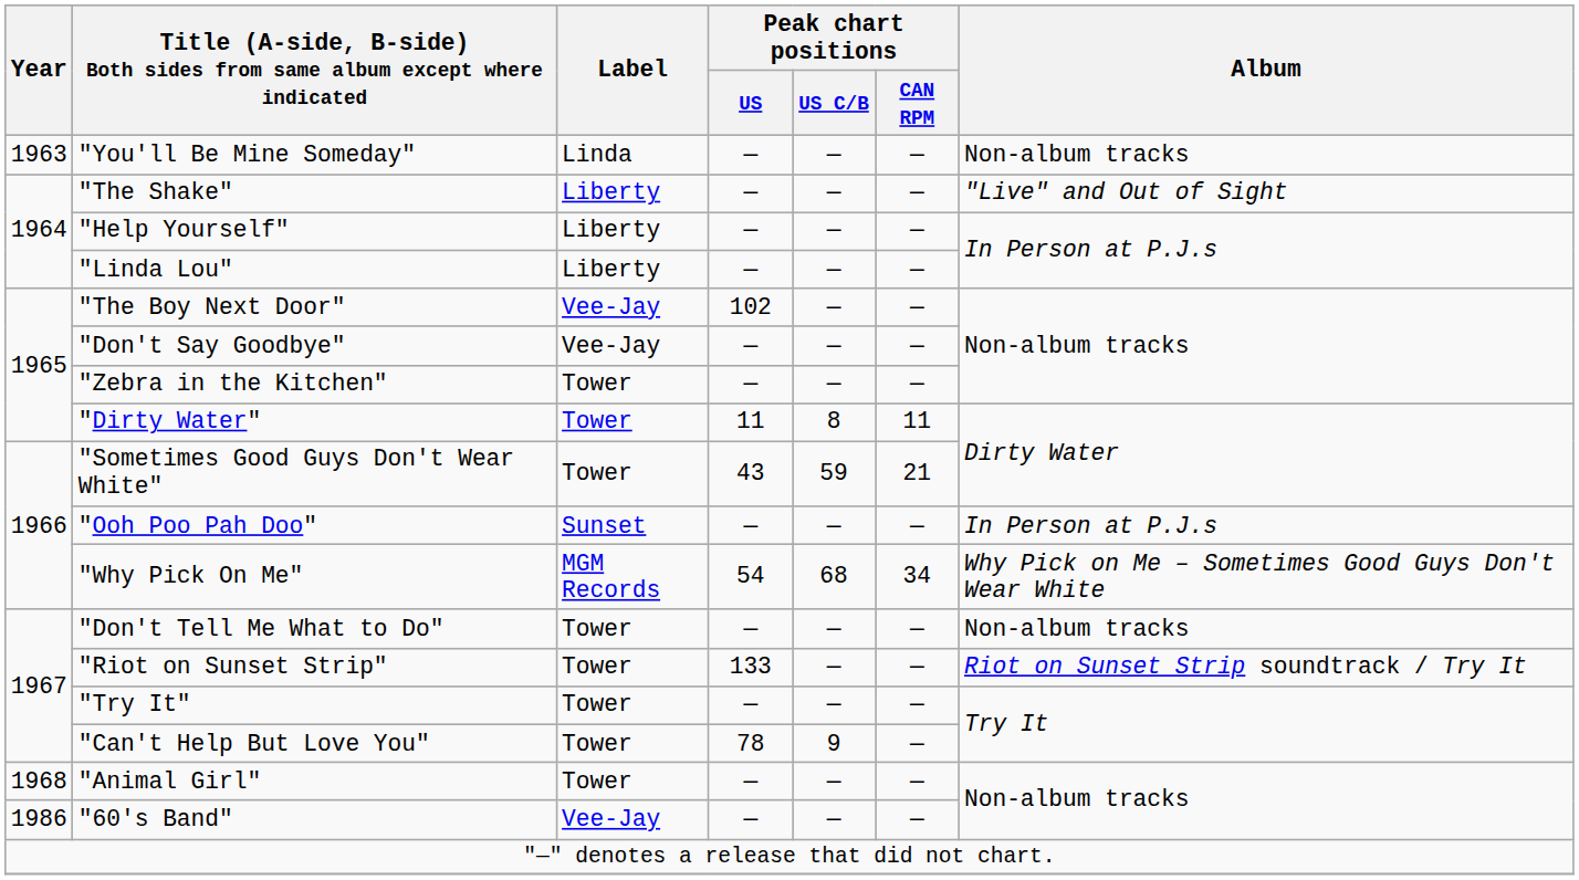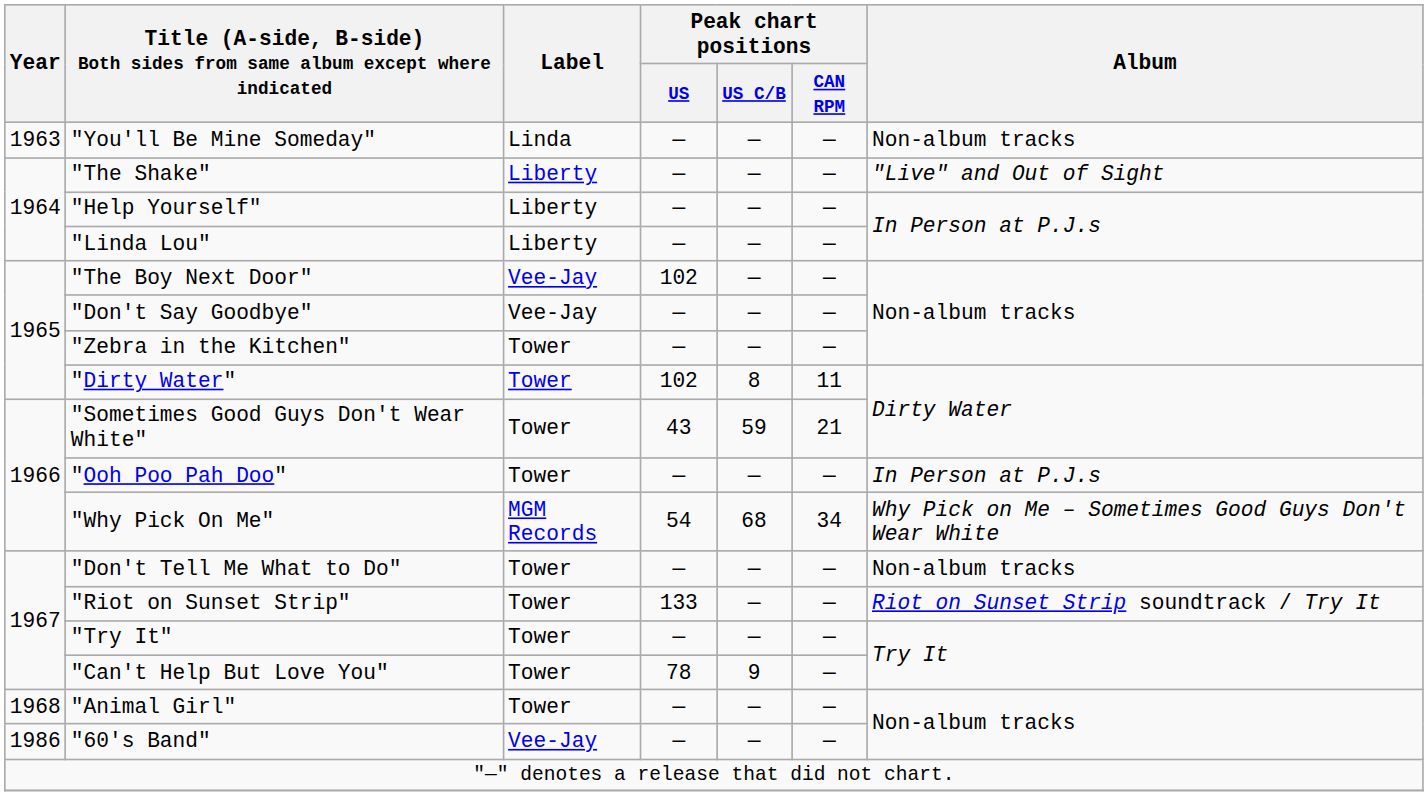 <table class="wikitable">
 <tr>
 <th scope="col" rowspan="2">Year</th>
 <th scope="col" rowspan="2">Title (A-side, B-side)<br><small>Both sides from same album except where indicated</small></th>
 <th scope="col" rowspan="2">Label</th>
 <th scope="col" colspan="3">Peak chart positions</th>
 <th scope="col" rowspan="2">Album</th>
 </tr>
 <tr>
 <th style="width:40px;"><small><a href='#'>US</a></small><br></th>
 <th style="width:40px;"><small><a href='#'>US C/B</a></small><br></th>
 <th style="width:40px;"><small><a href='#'>CAN RPM</a></small><br></th>
 </tr>
 <tr>
 <td>1963</td>
 <td>"You'll Be Mine Someday"  <br></td>
 <td>Linda </td>
 <td align=center>—</td>
 <td align=center>—</td>
 <td align=center>—</td>
 <td>Non-album tracks</td>
 </tr>
 <tr>
 <td rowspan="3">1964</td>
 <td>"The Shake"<br></td>
 <td><a href='#'>Liberty</a> </td>
 <td align=center>—</td>
 <td align=center>—</td>
 <td align=center>—</td>
 <td><em>"Live" and Out of Sight</em></td>
 </tr>
 <tr>
 <td>"Help Yourself"<br></td>
 <td Liberty Records>Liberty </td>
 <td align=center>—</td>
 <td align=center>—</td>
 <td align=center>—</td>
 <td rowspan="2"><em>In Person at P.J.s</em></td>
 </tr>
 <tr>
 <td>"Linda Lou"<br></td>
 <td Liberty Records>Liberty </td>
 <td align=center>—</td>
 <td align=center>—</td>
 <td align=center>—</td>
 </tr>
 <tr>
 <td rowspan="4">1965</td>
 <td>"The Boy Next Door"<br></td>
 <td><a href='#'>Vee-Jay</a> </td>
 <td align=center>102</td>
 <td align=center>—</td>
 <td align=center>—</td>
 <td rowspan="3">Non-album tracks</td>
 </tr>
 <tr>
 <td>"Don't Say Goodbye"<br></td>
 <td>Vee-Jay </td>
 <td align=center>—</td>
 <td align=center>—</td>
 <td align=center>—</td>
 </tr>
 <tr>
 <td>"Zebra in the Kitchen"<br></td>
 <td>Tower </td>
 <td align=center>—</td>
 <td align=center>—</td>
 <td align=center>—</td>
 </tr>
 <tr>
 <td>"<a href='#'>Dirty Water</a>"<br></td>
 <td><a href='#'>Tower</a> </td>
-<td align=center>11</td>
+<td align=center>102</td>
 <td align=center>8</td>
 <td align=center>11</td>
 <td rowspan="2"><em>Dirty Water</em></td>
 </tr>
 <tr>
 <td rowspan="3">1966</td>
 <td>"Sometimes Good Guys Don't Wear White"<br></td>
 <td>Tower </td>
 <td align=center>43</td>
 <td align=center>59</td>
 <td align=center>21</td>
 </tr>
 <tr>
 <td>"<a href='#'>Ooh Poo Pah Doo</a>" </td>
-<td><a href='#'>Sunset</a> </td>
+<td>Tower </td>
 <td align=center>—</td>
 <td align=center>—</td>
 <td align=center>—</td>
 <td><em>In Person at P.J.s</em></td>
 </tr>
 <tr>
 <td>"Why Pick On Me"<br></td>
 <td><a href='#'>MGM Records</a> </td>
 <td align=center>54</td>
 <td align=center>68</td>
 <td align=center>34</td>
 <td><em>Why Pick on Me – Sometimes Good Guys Don't Wear White</em></td>
 </tr>
 <tr>
 <td rowspan="4">1967</td>
 <td>"Don't Tell Me What to Do" <br></td>
 <td>Tower </td>
 <td align=center>—</td>
 <td align=center>—</td>
 <td align=center>—</td>
 <td>Non-album tracks</td>
 </tr>
 <tr>
 <td>"Riot on Sunset Strip"<br></td>
 <td>Tower </td>
 <td align=center>133</td>
 <td align=center>—</td>
 <td align=center>—</td>
 <td><em><a href='#'>Riot on Sunset Strip</a></em> soundtrack / <em>Try It</em></td>
 </tr>
 <tr>
 <td>"Try It"<br></td>
 <td>Tower </td>
 <td align=center>—</td>
 <td align=center>—</td>
 <td align=center>—</td>
 <td rowspan="2"><em>Try It</em></td>
 </tr>
 <tr>
 <td>"Can't Help But Love You"<br></td>
 <td>Tower </td>
 <td align=center>78</td>
 <td align=center>9</td>
 <td align=center>—</td>
 </tr>
 <tr>
 <td>1968</td>
 <td>"Animal Girl"<br></td>
 <td>Tower </td>
 <td align=center>—</td>
 <td align=center>—</td>
 <td align=center>—</td>
 <td rowspan="2">Non-album tracks</td>
 </tr>
 <tr>
 <td>1986</td>
 <td>"60's Band" </td>
 <td><a href='#'>Vee-Jay</a> </td>
 <td align=center>—</td>
 <td align=center>—</td>
 <td align=center>—</td>
 </tr>
 <tr>
 <td align="center" colspan="7" style="font-size: 9pt">"—" denotes a release that did not chart.</td>
 </tr>
 <tr>
 </tr>
 </table>
